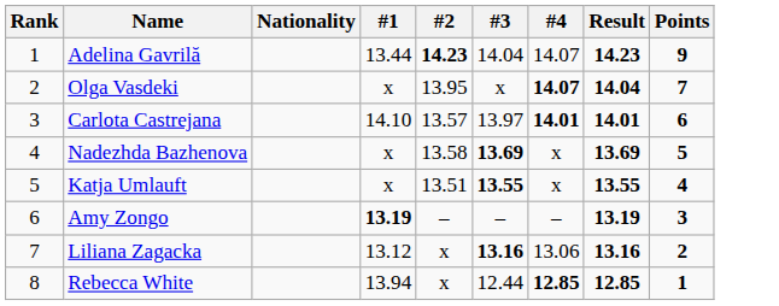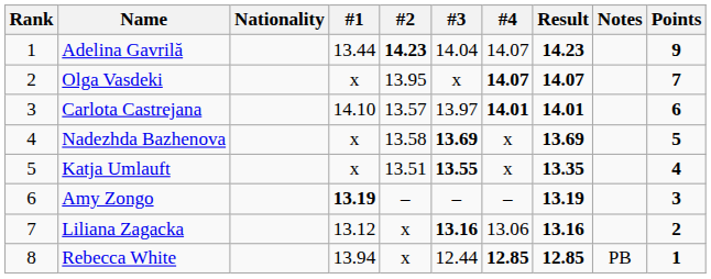 <table class="wikitable sortable" style="text-align:center">
 <tr>
 <th>Rank</th>
 <th>Name</th>
 <th>Nationality</th>
 <th>#1</th>
 <th>#2</th>
 <th>#3</th>
 <th>#4</th>
 <th>Result</th>
+<th>Notes</th>
 <th>Points</th>
 </tr>
 <tr>
 <td>1</td>
 <td align=left><a href='#'>Adelina Gavrilă</a></td>
 <td align=left></td>
 <td>13.44</td>
 <td><strong>14.23</strong></td>
 <td>14.04</td>
 <td>14.07</td>
 <td><strong>14.23</strong></td>
+<td></td>
 <td><strong>9</strong></td>
 </tr>
 <tr>
 <td>2</td>
 <td align=left><a href='#'>Olga Vasdeki</a></td>
 <td align=left></td>
 <td>x</td>
 <td>13.95</td>
 <td>x</td>
 <td><strong>14.07</strong></td>
-<td><strong>14.04</strong></td>
+<td><strong>14.07</strong></td>
+<td></td>
 <td><strong>7</strong></td>
 </tr>
 <tr>
 <td>3</td>
 <td align=left><a href='#'>Carlota Castrejana</a></td>
 <td align=left></td>
 <td>14.10</td>
 <td>13.57</td>
 <td>13.97</td>
 <td><strong>14.01</strong></td>
 <td><strong>14.01</strong></td>
+<td></td>
 <td><strong>6</strong></td>
 </tr>
 <tr>
 <td>4</td>
 <td align=left><a href='#'>Nadezhda Bazhenova</a></td>
 <td align=left></td>
 <td>x</td>
 <td>13.58</td>
 <td><strong>13.69</strong></td>
 <td>x</td>
 <td><strong>13.69</strong></td>
+<td></td>
 <td><strong>5</strong></td>
 </tr>
 <tr>
 <td>5</td>
 <td align=left><a href='#'>Katja Umlauft</a></td>
 <td align=left></td>
 <td>x</td>
 <td>13.51</td>
 <td><strong>13.55</strong></td>
 <td>x</td>
-<td><strong>13.55</strong></td>
+<td><strong>13.35</strong></td>
+<td></td>
 <td><strong>4</strong></td>
 </tr>
 <tr>
 <td>6</td>
 <td align=left><a href='#'>Amy Zongo</a></td>
 <td align=left></td>
 <td><strong>13.19</strong></td>
 <td>–</td>
 <td>–</td>
 <td>–</td>
 <td><strong>13.19</strong></td>
+<td></td>
 <td><strong>3</strong></td>
 </tr>
 <tr>
 <td>7</td>
 <td align=left><a href='#'>Liliana Zagacka</a></td>
 <td align=left></td>
 <td>13.12</td>
 <td>x</td>
 <td><strong>13.16</strong></td>
 <td>13.06</td>
 <td><strong>13.16</strong></td>
+<td></td>
 <td><strong>2</strong></td>
 </tr>
 <tr>
 <td>8</td>
 <td align=left><a href='#'>Rebecca White</a></td>
 <td align=left></td>
 <td>13.94</td>
 <td>x</td>
 <td>12.44</td>
 <td><strong>12.85</strong></td>
 <td><strong>12.85</strong></td>
+<td>PB</td>
 <td><strong>1</strong></td>
 </tr>
 </table>
